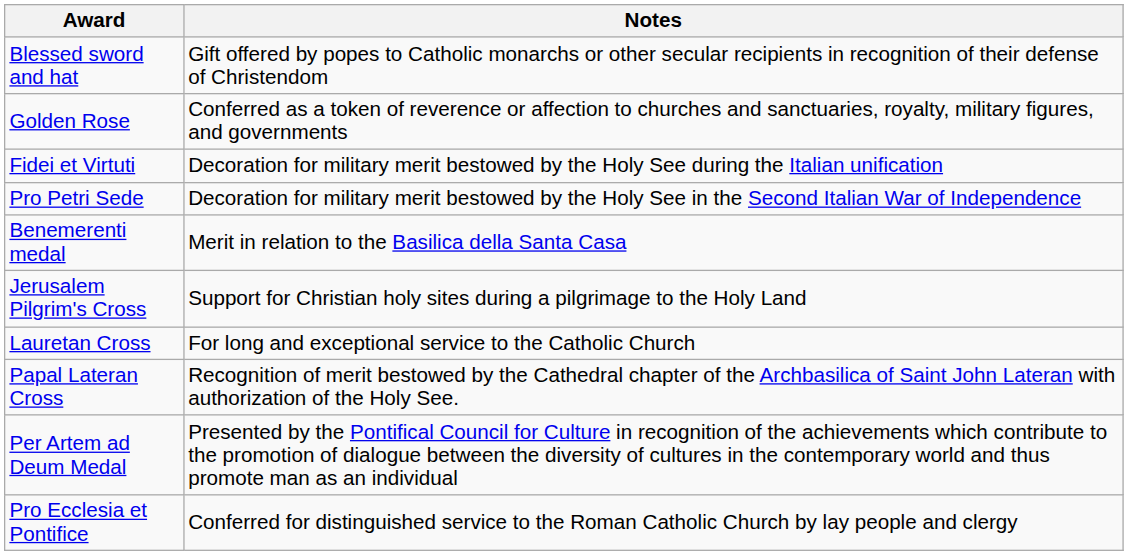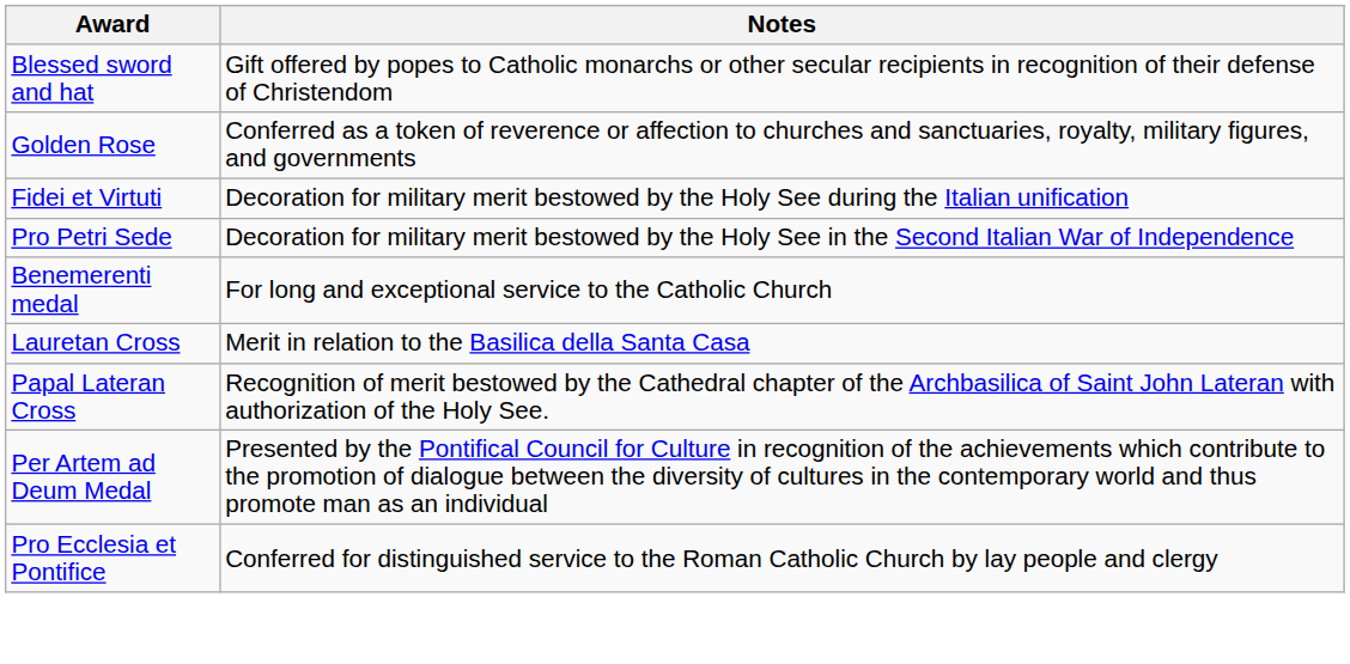 <table class="wikitable sortable">
 <tr>
 <th>Award</th>
 <th>Notes</th>
 </tr>
 <tr>
 <td><a href='#'>Blessed sword and hat</a></td>
 <td>Gift offered by popes to Catholic monarchs or other secular recipients in recognition of their defense of Christendom</td>
 </tr>
 <tr>
 <td><a href='#'>Golden Rose</a></td>
 <td>Conferred as a token of reverence or affection to churches and sanctuaries, royalty, military figures, and governments</td>
 </tr>
 <tr>
 <td><a href='#'>Fidei et Virtuti</a></td>
 <td>Decoration for military merit bestowed by the Holy See during the <a href='#'>Italian unification</a></td>
 </tr>
 <tr>
 <td><a href='#'>Pro Petri Sede</a></td>
 <td>Decoration for military merit bestowed by the Holy See in the <a href='#'>Second Italian War of Independence</a></td>
 </tr>
 <tr>
 <td><a href='#'>Benemerenti medal</a></td>
-<td>Merit in relation to the <a href='#'>Basilica della Santa Casa</a></td>
-</tr>
-<tr>
-<td><a href='#'>Jerusalem Pilgrim's Cross</a></td>
-<td>Support for Christian holy sites during a pilgrimage to the Holy Land</td>
+<td>For long and exceptional service to the Catholic Church</td>
 </tr>
 <tr>
 <td><a href='#'>Lauretan Cross</a></td>
-<td>For long and exceptional service to the Catholic Church</td>
+<td>Merit in relation to the <a href='#'>Basilica della Santa Casa</a></td>
 </tr>
 <tr>
 <td><a href='#'>Papal Lateran Cross</a></td>
 <td>Recognition of merit bestowed by the Cathedral chapter of the <a href='#'>Archbasilica of Saint John Lateran</a> with authorization of the Holy See.</td>
 </tr>
 <tr>
 <td><a href='#'>Per Artem ad Deum Medal</a></td>
 <td>Presented by the <a href='#'>Pontifical Council for Culture</a> in recognition of the achievements which contribute to the promotion of dialogue between the diversity of cultures in the contemporary world and thus promote man as an individual</td>
 </tr>
 <tr>
 <td><a href='#'>Pro Ecclesia et Pontifice</a></td>
 <td>Conferred for distinguished service to the Roman Catholic Church by lay people and clergy</td>
 </tr>
 </table>
